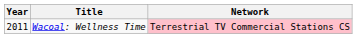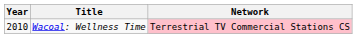 <table class="wikitable">
 <tr>
 <th>Year</th>
 <th>Title</th>
 <th>Network</th>
 </tr>
 <tr>
-<td>2011</td>
+<td>2010</td>
 <td><em><a href='#'>Wacoal</a>: Wellness Time</em></td>
 <td style="background: pink;">Terrestrial TV Commercial Stations CS</td>
 </tr>
 </table>
